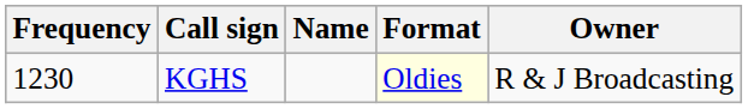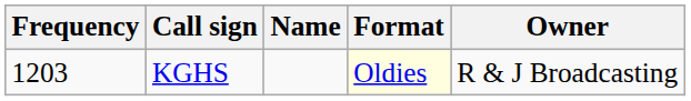 <table class="wikitable">
 <tr>
 <th>Frequency</th>
 <th>Call sign</th>
 <th>Name</th>
 <th>Format</th>
 <th>Owner</th>
 </tr>
 <tr>
-<td>1230</td>
+<td>1203</td>
 <td><a href='#'>KGHS</a></td>
 <td></td>
 <td style="background: lightyellow;"><a href='#'>Oldies</a></td>
 <td>R & J Broadcasting</td>
 </tr>
 </table>
